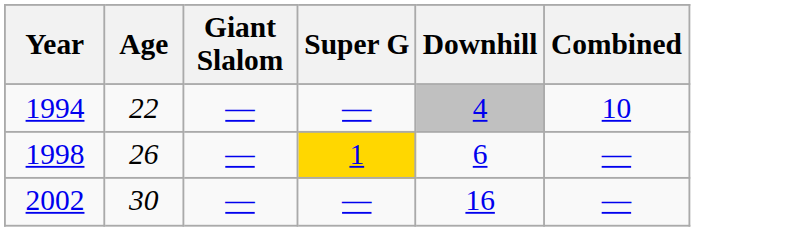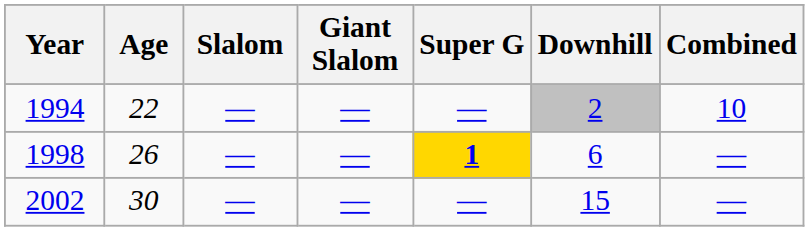 <table class=wikitable style="text-align:center">
 <tr>
 <th>  Year  </th>
 <th> Age </th>
+<th> Slalom </th>
 <th> Giant <br> Slalom </th>
 <th>Super G</th>
 <th>Downhill</th>
 <th>Combined</th>
 </tr>
 <tr>
 <td><a href='#'>1994</a></td>
 <td><em>22</em></td>
 <td><a href='#'>—</a></td>
 <td><a href='#'>—</a></td>
-<td style="background:silver;"><a href='#'>4</a></td>
+<td><a href='#'>—</a></td>
+<td style="background:silver;"><a href='#'>2</a></td>
 <td><a href='#'>10</a></td>
 </tr>
 <tr>
 <td><a href='#'>1998</a></td>
 <td><em>26</em></td>
 <td><a href='#'>—</a></td>
-<td style="background:gold;"><a href='#'>1</a></td>
+<td><a href='#'>—</a></td>
+<td style="background:gold;"><strong><a href='#'>1</a></strong></td>
 <td><a href='#'>6</a></td>
 <td><a href='#'>—</a></td>
 </tr>
 <tr>
 <td><a href='#'>2002</a></td>
 <td><em>30</em></td>
 <td><a href='#'>—</a></td>
 <td><a href='#'>—</a></td>
-<td><a href='#'>16</a></td>
+<td><a href='#'>—</a></td>
+<td><a href='#'>15</a></td>
 <td><a href='#'>—</a></td>
 </tr>
 </table>
